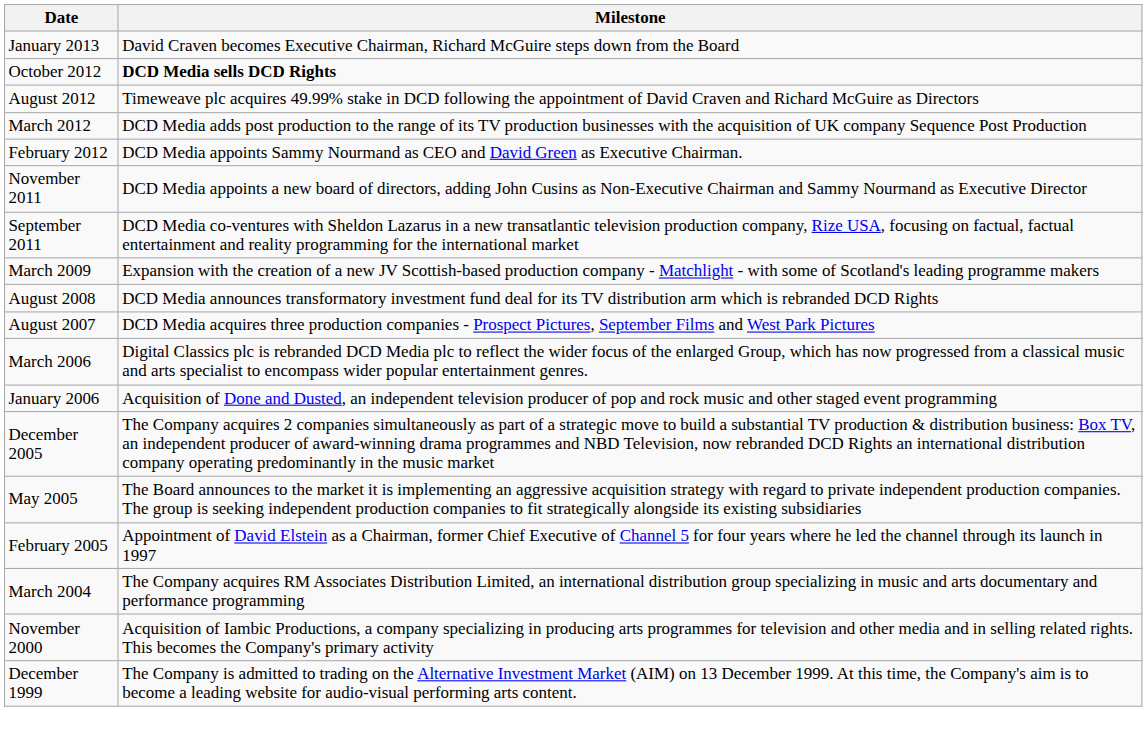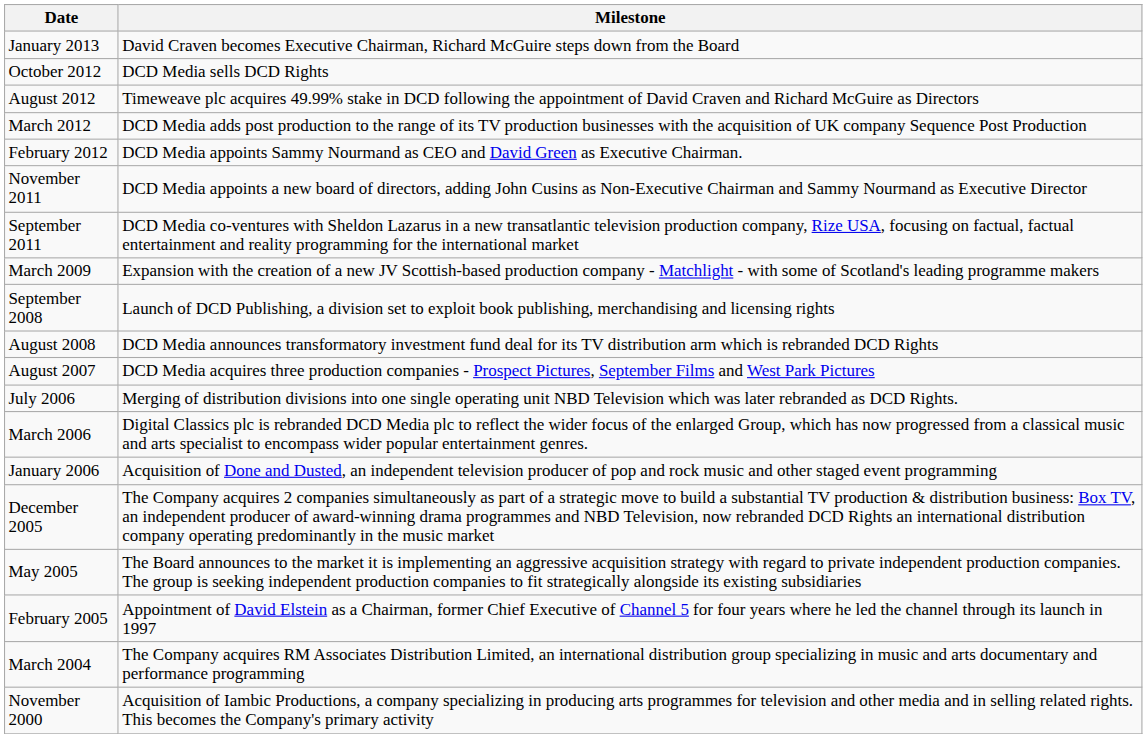 <table class="wikitable" width="85%">
 <tr>
 <th width="100px">Date</th>
 <th>Milestone</th>
 </tr>
 <tr>
 <td>January 2013</td>
 <td>David Craven becomes Executive Chairman, Richard McGuire steps down from the Board</td>
 </tr>
 <tr>
 <td>October 2012</td>
-<td><strong>DCD Media sells DCD Rights</strong></td>
+<td>DCD Media sells DCD Rights</td>
 </tr>
 <tr>
 <td>August 2012</td>
 <td>Timeweave plc acquires 49.99% stake in DCD following the appointment of David Craven and Richard McGuire as Directors</td>
 </tr>
 <tr>
 <td>March 2012</td>
 <td>DCD Media adds post production to the range of its TV production businesses with the acquisition of UK company Sequence Post Production</td>
 </tr>
 <tr>
 <td>February 2012</td>
 <td>DCD Media appoints Sammy Nourmand as CEO and <a href='#'>David Green</a> as Executive Chairman.</td>
 </tr>
 <tr>
 <td>November 2011</td>
 <td>DCD Media appoints a new board of directors, adding John Cusins as Non-Executive Chairman and Sammy Nourmand as Executive Director</td>
 </tr>
 <tr>
 <td>September 2011</td>
 <td>DCD Media co-ventures with Sheldon Lazarus in a new transatlantic television production company, <a href='#'>Rize USA</a>, focusing on factual, factual entertainment and reality programming for the international market</td>
 </tr>
 <tr>
 <td>March 2009</td>
 <td>Expansion with the creation of a new JV Scottish-based production company - <a href='#'>Matchlight</a> - with some of Scotland's leading programme makers</td>
 </tr>
 <tr>
+<td>September 2008</td>
+<td>Launch of DCD Publishing, a division set to exploit book publishing, merchandising and licensing rights</td>
+</tr>
+<tr>
 <td>August 2008</td>
 <td>DCD Media announces transformatory investment fund deal for its TV distribution arm which is rebranded DCD Rights</td>
 </tr>
 <tr>
 <td>August 2007</td>
 <td>DCD Media acquires three production companies - <a href='#'>Prospect Pictures</a>, <a href='#'>September Films</a> and <a href='#'>West Park Pictures</a></td>
+</tr>
+<tr>
+<td>July 2006</td>
+<td>Merging of distribution divisions into one single operating unit NBD Television which was later rebranded as DCD Rights.</td>
 </tr>
 <tr>
 <td>March 2006</td>
 <td>Digital Classics plc is rebranded DCD Media plc to reflect the wider focus of the enlarged Group, which has now progressed from a classical music and arts specialist to encompass wider popular entertainment genres.</td>
 </tr>
 <tr>
 <td>January 2006</td>
 <td>Acquisition of <a href='#'>Done and Dusted</a>, an independent television producer of pop and rock music and other staged event programming</td>
 </tr>
 <tr>
 <td>December 2005</td>
 <td>The Company acquires 2 companies simultaneously as part of a strategic move to build a substantial TV production & distribution business: <a href='#'>Box TV</a>, an independent producer of award-winning drama programmes and NBD Television, now rebranded DCD Rights an international distribution company operating predominantly in the music market</td>
 </tr>
 <tr>
 <td>May 2005</td>
 <td>The Board announces to the market it is implementing an aggressive acquisition strategy with regard to private independent production companies. The group is seeking independent production companies to fit strategically alongside its existing subsidiaries</td>
 </tr>
 <tr>
 <td>February 2005</td>
 <td>Appointment of <a href='#'>David Elstein</a> as a Chairman, former Chief Executive of <a href='#'>Channel 5</a> for four years where he led the channel through its launch in 1997</td>
 </tr>
 <tr>
 <td>March 2004</td>
 <td>The Company acquires RM Associates Distribution Limited, an international distribution group specializing in music and arts documentary and performance programming</td>
 </tr>
 <tr>
 <td>November 2000</td>
 <td>Acquisition of Iambic Productions, a company specializing in producing arts programmes for television and other media and in selling related rights. This becomes the Company's primary activity</td>
 </tr>
-<tr>
-<td>December 1999</td>
-<td>The Company is admitted to trading on the <a href='#'>Alternative Investment Market</a> (AIM) on 13 December 1999. At this time, the Company's aim is to become a leading website for audio-visual performing arts content.</td>
-</tr>
 </table>
